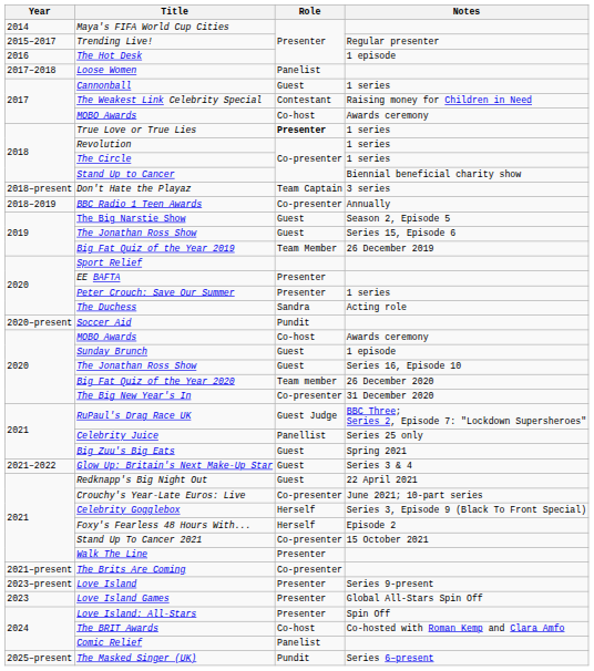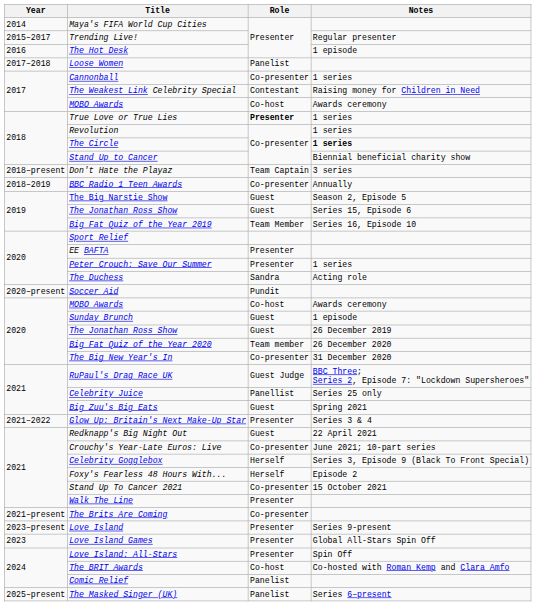 <table class="wikitable sortable">
 <tr>
 <th>Year</th>
 <th>Title</th>
 <th>Role</th>
 <th class="unsortable">Notes</th>
 </tr>
 <tr>
 <td>2014</td>
 <td><em>Maya's FIFA World Cup Cities</em></td>
 <td rowspan="3">Presenter</td>
 <td></td>
 </tr>
 <tr>
 <td>2015–2017</td>
 <td><em>Trending Live!</em></td>
 <td>Regular presenter</td>
 </tr>
 <tr>
 <td>2016</td>
 <td><em><a href='#'>The Hot Desk</a></em></td>
 <td>1 episode</td>
 </tr>
 <tr>
 <td>2017–2018</td>
 <td><em><a href='#'>Loose Women</a></em></td>
 <td>Panelist</td>
 <td></td>
 </tr>
 <tr>
 <td rowspan="3">2017</td>
 <td><em><a href='#'>Cannonball</a></em></td>
-<td>Guest</td>
+<td>Co-presenter</td>
 <td>1 series</td>
 </tr>
 <tr>
 <td><em><a href='#'>The Weakest Link</a> Celebrity Special</em></td>
 <td>Contestant</td>
 <td>Raising money for <a href='#'>Children in Need</a></td>
 </tr>
 <tr>
 <td><em><a href='#'>MOBO Awards</a></em></td>
 <td>Co-host</td>
 <td>Awards ceremony</td>
 </tr>
 <tr>
 <td rowspan="4">2018</td>
 <td><em>True Love or True Lies</em></td>
 <td><strong>Presenter</strong></td>
 <td>1 series</td>
 </tr>
 <tr>
 <td><em>Revolution</em></td>
 <td rowspan="3">Co-presenter</td>
 <td>1 series </td>
 </tr>
 <tr>
 <td><em><a href='#'>The Circle</a></em></td>
-<td>1 series</td>
+<td><strong>1 series</strong></td>
 </tr>
 <tr>
 <td><em><a href='#'>Stand Up to Cancer</a></em></td>
 <td>Biennial beneficial charity show</td>
 </tr>
 <tr>
 <td>2018–present</td>
 <td><em>Don't Hate the Playaz</em></td>
 <td>Team Captain</td>
 <td>3 series</td>
 </tr>
 <tr>
 <td>2018–2019</td>
 <td><em><a href='#'>BBC Radio 1 Teen Awards</a></em></td>
 <td>Co-presenter</td>
 <td>Annually</td>
 </tr>
 <tr>
 <td rowspan="3">2019</td>
 <td><a href='#'>The Big Narstie Show</a></td>
 <td>Guest</td>
 <td>Season 2, Episode 5</td>
 </tr>
 <tr>
 <td><em><a href='#'>The Jonathan Ross Show</a></em></td>
 <td>Guest</td>
 <td>Series 15, Episode 6</td>
 </tr>
 <tr>
 <td><em><a href='#'>Big Fat Quiz of the Year 2019</a></em></td>
 <td>Team Member</td>
-<td>26 December 2019</td>
+<td>Series 16, Episode 10</td>
 </tr>
 <tr>
 <td rowspan="4">2020</td>
 <td><em><a href='#'>Sport Relief</a></em></td>
 <td></td>
 <td></td>
 </tr>
 <tr>
 <td><em>EE <a href='#'>BAFTA</a></em></td>
 <td>Presenter</td>
 <td></td>
 </tr>
 <tr>
 <td><em><a href='#'>Peter Crouch: Save Our Summer</a></em></td>
 <td>Presenter</td>
 <td>1 series</td>
 </tr>
 <tr>
 <td><em><a href='#'>The Duchess</a></em></td>
 <td>Sandra</td>
 <td>Acting role</td>
 </tr>
 <tr>
 <td>2020–present</td>
 <td><em><a href='#'>Soccer Aid</a></em></td>
 <td>Pundit</td>
 <td></td>
 </tr>
 <tr>
 <td rowspan="5">2020</td>
 <td><em><a href='#'>MOBO Awards</a></em></td>
 <td>Co-host</td>
 <td>Awards ceremony</td>
 </tr>
 <tr>
 <td><em><a href='#'>Sunday Brunch</a></em></td>
 <td>Guest</td>
 <td>1 episode</td>
 </tr>
 <tr>
 <td><em><a href='#'>The Jonathan Ross Show</a></em></td>
 <td>Guest</td>
-<td>Series 16, Episode 10</td>
+<td>26 December 2019</td>
 </tr>
 <tr>
 <td><em><a href='#'>Big Fat Quiz of the Year 2020</a></em></td>
 <td>Team member</td>
 <td>26 December 2020</td>
 </tr>
 <tr>
 <td><em><a href='#'>The Big New Year's In</a></em></td>
 <td>Co-presenter</td>
 <td>31 December 2020</td>
 </tr>
 <tr>
 <td rowspan="3">2021</td>
 <td><em><a href='#'>RuPaul's Drag Race UK</a></em></td>
 <td>Guest Judge</td>
 <td><a href='#'>BBC Three</a>;<br><a href='#'>Series 2</a>, Episode 7: "Lockdown Supersheroes"</td>
 </tr>
 <tr>
 <td><em><a href='#'>Celebrity Juice</a></em></td>
 <td>Panellist</td>
 <td>Series 25 only</td>
 </tr>
 <tr>
 <td><em><a href='#'>Big Zuu's Big Eats</a></em></td>
 <td>Guest</td>
 <td>Spring 2021</td>
 </tr>
 <tr>
 <td>2021–2022</td>
 <td><em><a href='#'>Glow Up: Britain's Next Make-Up Star</a></em></td>
-<td>Guest</td>
+<td>Presenter</td>
 <td>Series 3 & 4</td>
 </tr>
 <tr>
 <td rowspan="6">2021</td>
 <td><em>Redknapp's Big Night Out</em></td>
 <td>Guest</td>
 <td>22 April 2021</td>
 </tr>
 <tr>
 <td><em>Crouchy's Year-Late Euros: Live</em></td>
 <td>Co-presenter</td>
 <td>June 2021; 10-part series</td>
 </tr>
 <tr>
 <td><em><a href='#'>Celebrity Gogglebox</a></em></td>
 <td>Herself</td>
 <td>Series 3, Episode 9 (Black To Front Special)</td>
 </tr>
 <tr>
 <td><em>Foxy's Fearless 48 Hours With...</em></td>
 <td>Herself</td>
 <td>Episode 2</td>
 </tr>
 <tr>
 <td><em>Stand Up To Cancer 2021</em></td>
 <td>Co-presenter</td>
 <td>15 October 2021</td>
 </tr>
 <tr>
 <td><em><a href='#'>Walk The Line</a></em></td>
 <td>Presenter</td>
 <td></td>
 </tr>
 <tr>
 <td>2021–present</td>
 <td><em><a href='#'>The Brits Are Coming</a></em></td>
 <td>Co-presenter</td>
 <td></td>
 </tr>
 <tr>
 <td>2023–present</td>
 <td><em><a href='#'>Love Island</a></em></td>
 <td>Presenter</td>
 <td>Series 9-present</td>
 </tr>
 <tr>
 <td>2023</td>
 <td><em><a href='#'>Love Island Games</a></em></td>
 <td>Presenter</td>
 <td>Global All-Stars Spin Off</td>
 </tr>
 <tr>
 <td rowspan="3">2024</td>
 <td><em><a href='#'>Love Island: All-Stars</a></em></td>
 <td>Presenter</td>
 <td>Spin Off</td>
 </tr>
 <tr>
 <td><em><a href='#'>The BRIT Awards</a></em></td>
 <td>Co-host</td>
 <td>Co-hosted with <a href='#'>Roman Kemp</a> and <a href='#'>Clara Amfo</a></td>
 </tr>
 <tr>
 <td><em><a href='#'>Comic Relief</a></em></td>
 <td>Panelist</td>
 <td></td>
 </tr>
 <tr>
 <td>2025–present</td>
 <td><em><a href='#'>The Masked Singer (UK)</a></em></td>
-<td>Pundit</td>
+<td>Panelist</td>
 <td>Series <a href='#'>6–present</a></td>
 </tr>
 </table>
